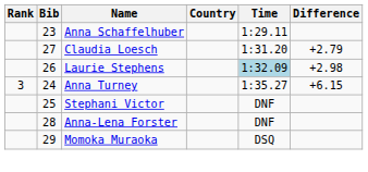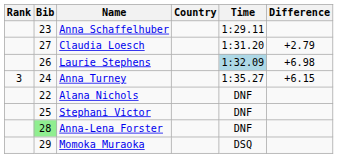 <table class="wikitable sortable" style="text-align:center">
 <tr>
 <th>Rank</th>
 <th>Bib</th>
 <th>Name</th>
 <th>Country</th>
 <th>Time</th>
 <th>Difference</th>
 </tr>
 <tr>
 <td></td>
 <td>23</td>
 <td align=left><a href='#'>Anna Schaffelhuber</a></td>
 <td align=left></td>
 <td>1:29.11</td>
 <td></td>
 </tr>
 <tr>
 <td></td>
 <td>27</td>
 <td align=left><a href='#'>Claudia Loesch</a></td>
 <td align=left></td>
 <td>1:31.20</td>
 <td>+2.79</td>
 </tr>
 <tr>
 <td></td>
 <td>26</td>
 <td align=left><a href='#'>Laurie Stephens</a></td>
 <td align=left></td>
 <td style="background: lightblue;">1:32.09</td>
-<td>+2.98</td>
+<td>+6.98</td>
 </tr>
 <tr>
 <td>3</td>
 <td>24</td>
 <td align=left><a href='#'>Anna Turney</a></td>
 <td align=left></td>
 <td>1:35.27</td>
 <td>+6.15</td>
 </tr>
 <tr>
 <td></td>
+<td>22</td>
+<td align=left><a href='#'>Alana Nichols</a></td>
+<td align=left></td>
+<td>DNF</td>
+<td></td>
+</tr>
+<tr>
+<td></td>
 <td>25</td>
 <td align=left><a href='#'>Stephani Victor</a></td>
 <td align=left></td>
 <td>DNF</td>
 <td></td>
 </tr>
 <tr>
 <td></td>
-<td>28</td>
+<td style="background: lightgreen;">28</td>
 <td align=left><a href='#'>Anna-Lena Forster</a></td>
 <td align=left></td>
 <td>DNF</td>
 <td></td>
 </tr>
 <tr>
 <td></td>
 <td>29</td>
 <td align=left><a href='#'>Momoka Muraoka</a></td>
 <td align=left></td>
 <td>DSQ</td>
 <td></td>
 </tr>
 </table>
